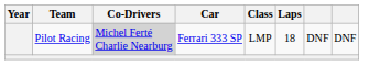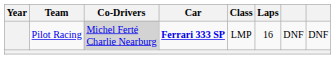 <table class="wikitable" style="text-align:center; font-size:90%">
 <tr>
 <th>Year</th>
 <th>Team</th>
 <th>Co-Drivers</th>
 <th>Car</th>
 <th>Class</th>
 <th>Laps</th>
 <th></th>
 <th></th>
 </tr>
 <tr>
 <th></th>
 <td align="left" nowrap> <a href='#'>Pilot Racing</a></td>
 <td align="left" nowrap style="background: lightgrey;"> <a href='#'>Michel Ferté</a><br> <a href='#'>Charlie Nearburg</a></td>
-<td align="left" nowrap><a href='#'>Ferrari 333 SP</a></td>
+<td align="left" nowrap><strong><a href='#'>Ferrari 333 SP</a></strong></td>
 <td>LMP</td>
-<td>18</td>
+<td>16</td>
 <td>DNF</td>
 <td>DNF</td>
 </tr>
 <tr>
 <th colspan="8"></th>
 </tr>
 </table>
